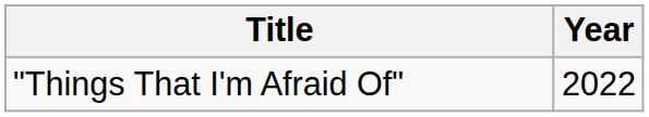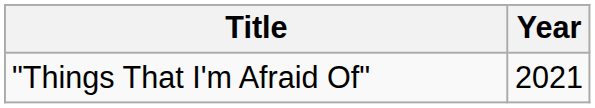 <table class="wikitable plainrowheaders" style="text-align:center;">
 <tr>
 <th style="width:16em;">Title</th>
 <th>Year</th>
 </tr>
 <tr>
 <td align="left">"Things That I'm Afraid Of"<br></td>
-<td>2022</td>
+<td>2021</td>
 </tr>
 </table>
